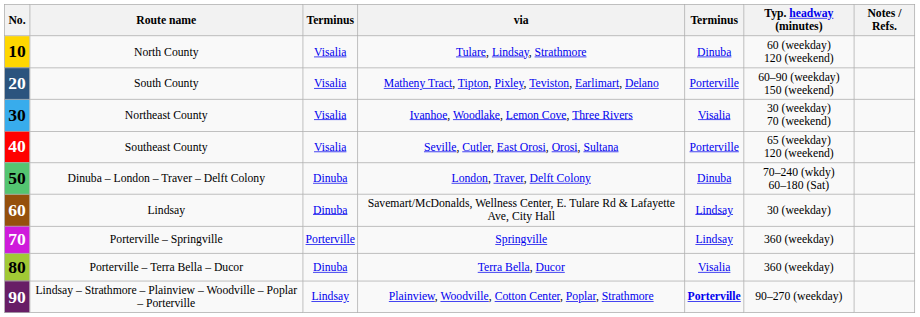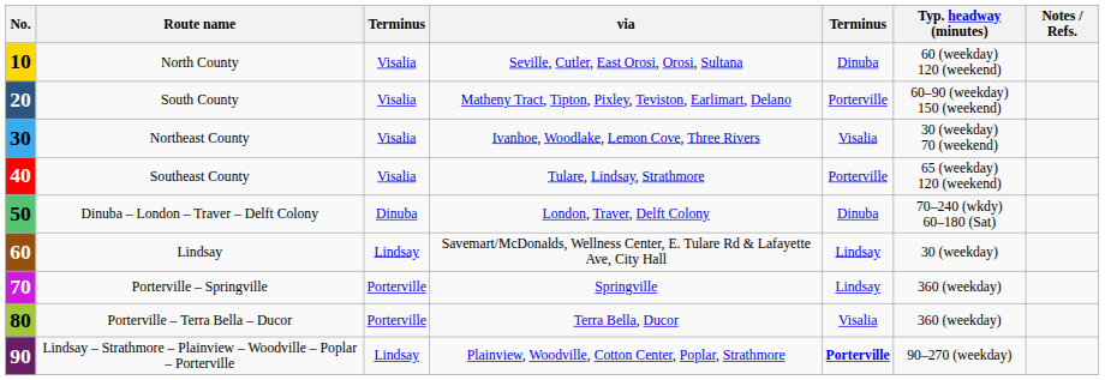 <table class="wikitable sortable" style="font-size:100%;text-align:center;">
 <tr>
 <th>No.</th>
 <th>Route name</th>
 <th>Terminus</th>
 <th>via</th>
 <th>Terminus</th>
 <th>Typ. <a href='#'>headway</a> (minutes)</th>
 <th class="unsortable">Notes / Refs.</th>
 </tr>
 <tr>
 <th style="background:#ffd700;color:#000;font-size:150%;">10</th>
 <td>North County</td>
 <td><a href='#'>Visalia</a></td>
-<td><a href='#'>Tulare</a>, <a href='#'>Lindsay</a>, <a href='#'>Strathmore</a></td>
+<td><a href='#'>Seville</a>, <a href='#'>Cutler</a>, <a href='#'>East Orosi</a>, <a href='#'>Orosi</a>, <a href='#'>Sultana</a></td>
 <td><a href='#'>Dinuba</a></td>
 <td>60 (weekday)<br>120 (weekend)</td>
 <td style="font-size:90%;text-align:left;"></td>
 </tr>
 <tr>
 <th style="background:#2B547E;color:#fff;font-size:150%;">20</th>
 <td>South County</td>
 <td><a href='#'>Visalia</a></td>
 <td><a href='#'>Matheny Tract</a>, <a href='#'>Tipton</a>, <a href='#'>Pixley</a>, <a href='#'>Teviston</a>, <a href='#'>Earlimart</a>, <a href='#'>Delano</a></td>
 <td><a href='#'>Porterville</a></td>
 <td>60–90 (weekday)<br>150 (weekend)</td>
 <td style="font-size:90%;text-align:left;"></td>
 </tr>
 <tr>
 <th style="background:#38acec;color:#000;font-size:150%;">30</th>
 <td>Northeast County</td>
 <td><a href='#'>Visalia</a></td>
 <td><a href='#'>Ivanhoe</a>, <a href='#'>Woodlake</a>, <a href='#'>Lemon Cove</a>, <a href='#'>Three Rivers</a></td>
 <td><a href='#'>Visalia</a></td>
 <td>30 (weekday)<br>70 (weekend)</td>
 <td style="font-size:90%;text-align:left;"></td>
 </tr>
 <tr>
 <th style="background:#f00;color:#fff;font-size:150%;">40</th>
 <td>Southeast County</td>
 <td><a href='#'>Visalia</a></td>
-<td><a href='#'>Seville</a>, <a href='#'>Cutler</a>, <a href='#'>East Orosi</a>, <a href='#'>Orosi</a>, <a href='#'>Sultana</a></td>
+<td><a href='#'>Tulare</a>, <a href='#'>Lindsay</a>, <a href='#'>Strathmore</a></td>
 <td><a href='#'>Porterville</a></td>
 <td>65 (weekday)<br>120 (weekend)</td>
 <td style="font-size:90%;text-align:left;"></td>
 </tr>
 <tr>
 <th style="background:#54c571;color:#000;font-size:150%;">50</th>
 <td>Dinuba – London – Traver – Delft Colony</td>
 <td><a href='#'>Dinuba</a></td>
 <td><a href='#'>London</a>, <a href='#'>Traver</a>, <a href='#'>Delft Colony</a></td>
 <td><a href='#'>Dinuba</a></td>
 <td>70–240 (wkdy)<br>60–180 (Sat)</td>
 <td style="font-size:90%;text-align:left;"></td>
 </tr>
 <tr>
 <th style="background:#95500c;color:#fff;font-size:150%;">60</th>
 <td>Lindsay</td>
-<td><a href='#'>Dinuba</a></td>
+<td><a href='#'>Lindsay</a></td>
 <td>Savemart/McDonalds, Wellness Center, E. Tulare Rd & Lafayette Ave, City Hall</td>
 <td><a href='#'>Lindsay</a></td>
 <td>30 (weekday)</td>
 <td style="font-size:90%;text-align:left;"></td>
 </tr>
 <tr>
 <th style="background:#cf1bdb;color:#fff;font-size:150%;">70</th>
 <td>Porterville – Springville</td>
 <td><a href='#'>Porterville</a></td>
 <td><a href='#'>Springville</a></td>
 <td><a href='#'>Lindsay</a></td>
 <td>360 (weekday)</td>
 <td style="font-size:90%;text-align:left;"></td>
 </tr>
 <tr>
 <th style="background:#a1c935;color:#000;font-size:150%;">80</th>
 <td>Porterville – Terra Bella – Ducor</td>
-<td><a href='#'>Dinuba</a></td>
+<td><a href='#'>Porterville</a></td>
 <td><a href='#'>Terra Bella</a>, <a href='#'>Ducor</a></td>
 <td><a href='#'>Visalia</a></td>
 <td>360 (weekday)</td>
 <td style="font-size:90%;text-align:left;"></td>
 </tr>
 <tr>
 <th style="background:#681e66;color:#fff;font-size:150%;">90</th>
 <td>Lindsay – Strathmore – Plainview – Woodville – Poplar – Porterville</td>
 <td><a href='#'>Lindsay</a></td>
 <td><a href='#'>Plainview</a>, <a href='#'>Woodville</a>, <a href='#'>Cotton Center</a>, <a href='#'>Poplar</a>, <a href='#'>Strathmore</a></td>
 <td><strong><a href='#'>Porterville</a></strong></td>
 <td>90–270 (weekday)</td>
 <td style="font-size:90%;text-align:left;"></td>
 </tr>
 </table>
